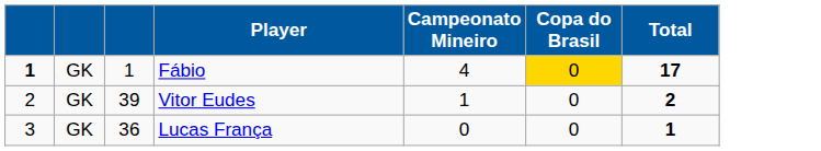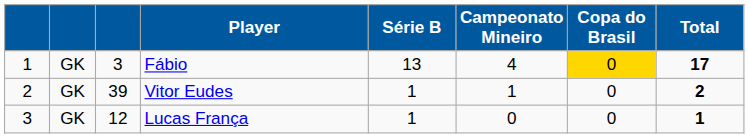 <table class="wikitable sortable" style="text-align:center">
 <tr>
 <th style="background:#00599F; color:white; width:35px;"></th>
 <th style="background:#00599F; color:white; width:35px;"></th>
 <th style="background:#00599F; color:white; width:35px;"></th>
 <th style="background:#00599F; color:white; width:205px;">Player</th>
+<th style="background:#00599F; color:white; width:75px;">Série B</th>
 <th style="background:#00599F; color:white; width:75px;">Campeonato Mineiro</th>
 <th style="background:#00599F; color:white; width:75px;">Copa do Brasil</th>
 <th style="background:#00599F; color:white; width:75px;">Total</th>
 </tr>
 <tr>
-<td><strong>1</strong></td>
+<td>1</td>
 <td>GK</td>
-<td>1</td>
+<td>3</td>
 <td align="left"> <a href='#'>Fábio</a></td>
+<td>13</td>
 <td>4</td>
 <td style="background: gold;">0</td>
 <td><strong>17</strong></td>
 </tr>
 <tr>
 <td>2</td>
 <td>GK</td>
 <td>39</td>
 <td align="left"> <a href='#'>Vitor Eudes</a></td>
 <td>1</td>
+<td>1</td>
 <td>0</td>
 <td><strong>2</strong></td>
 </tr>
 <tr>
 <td>3</td>
 <td>GK</td>
-<td>36</td>
+<td>12</td>
 <td align="left"> <a href='#'>Lucas França</a></td>
+<td>1</td>
 <td>0</td>
 <td>0</td>
 <td><strong>1</strong></td>
 </tr>
 </table>
